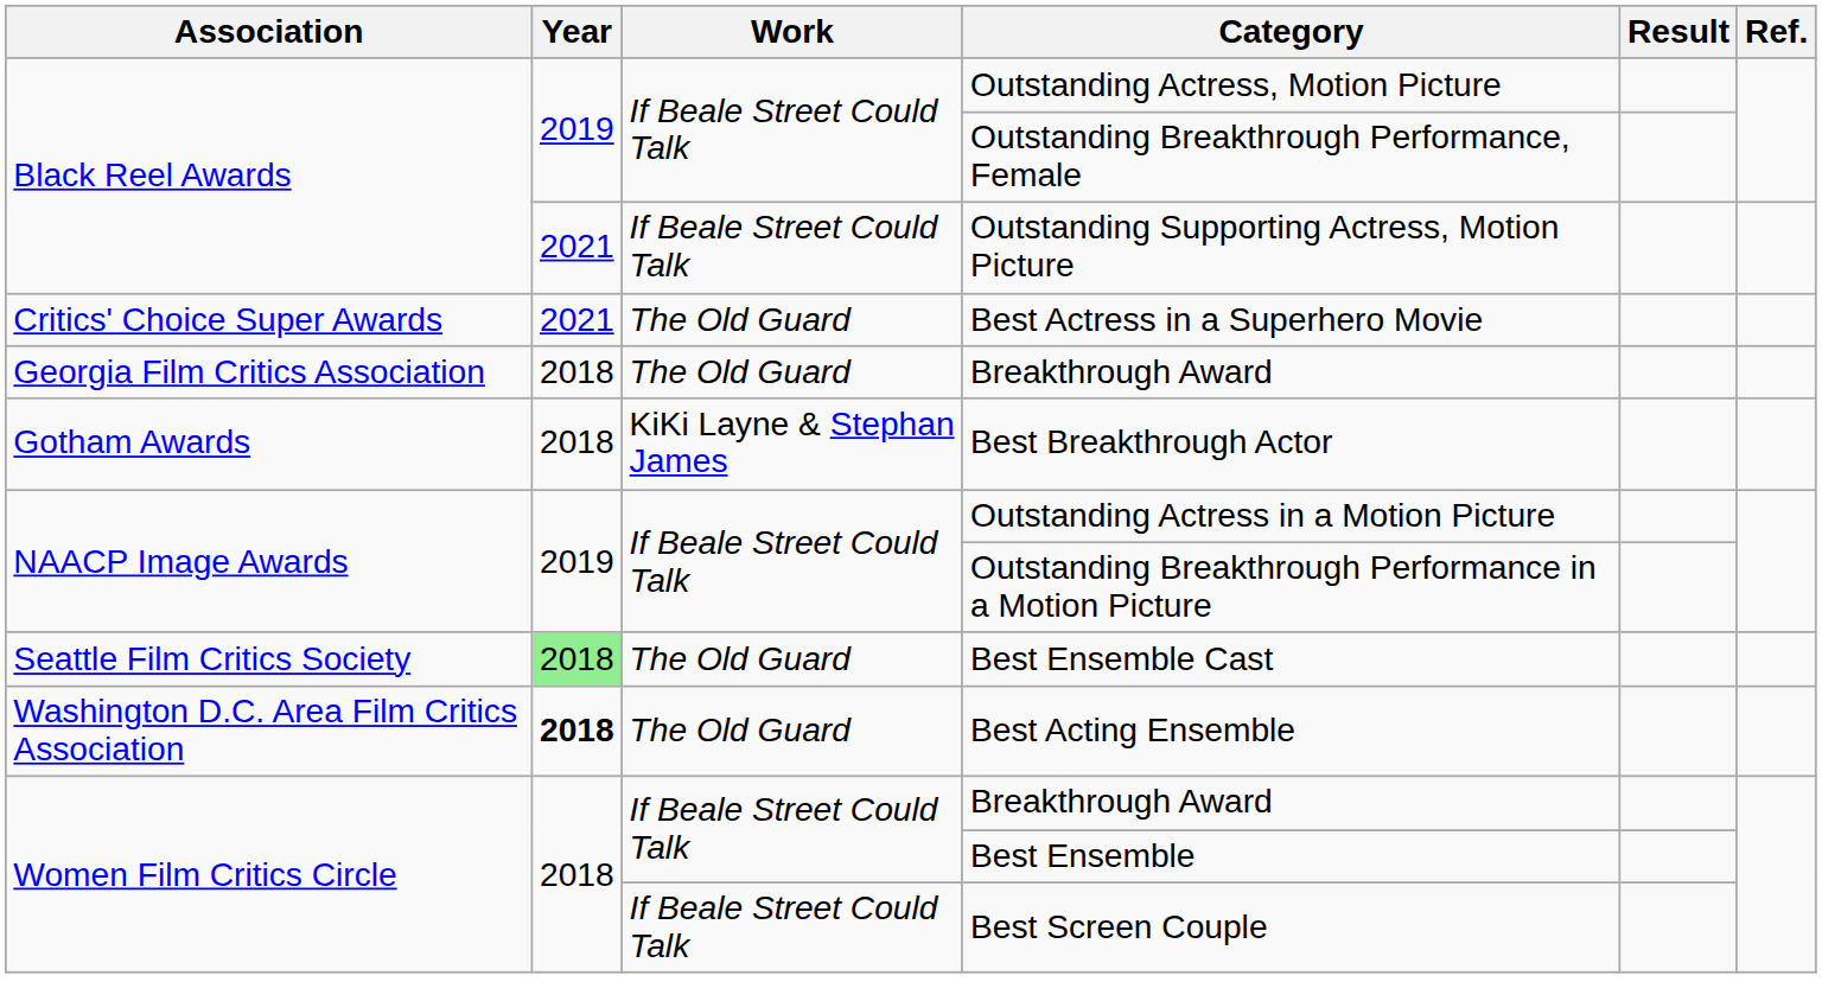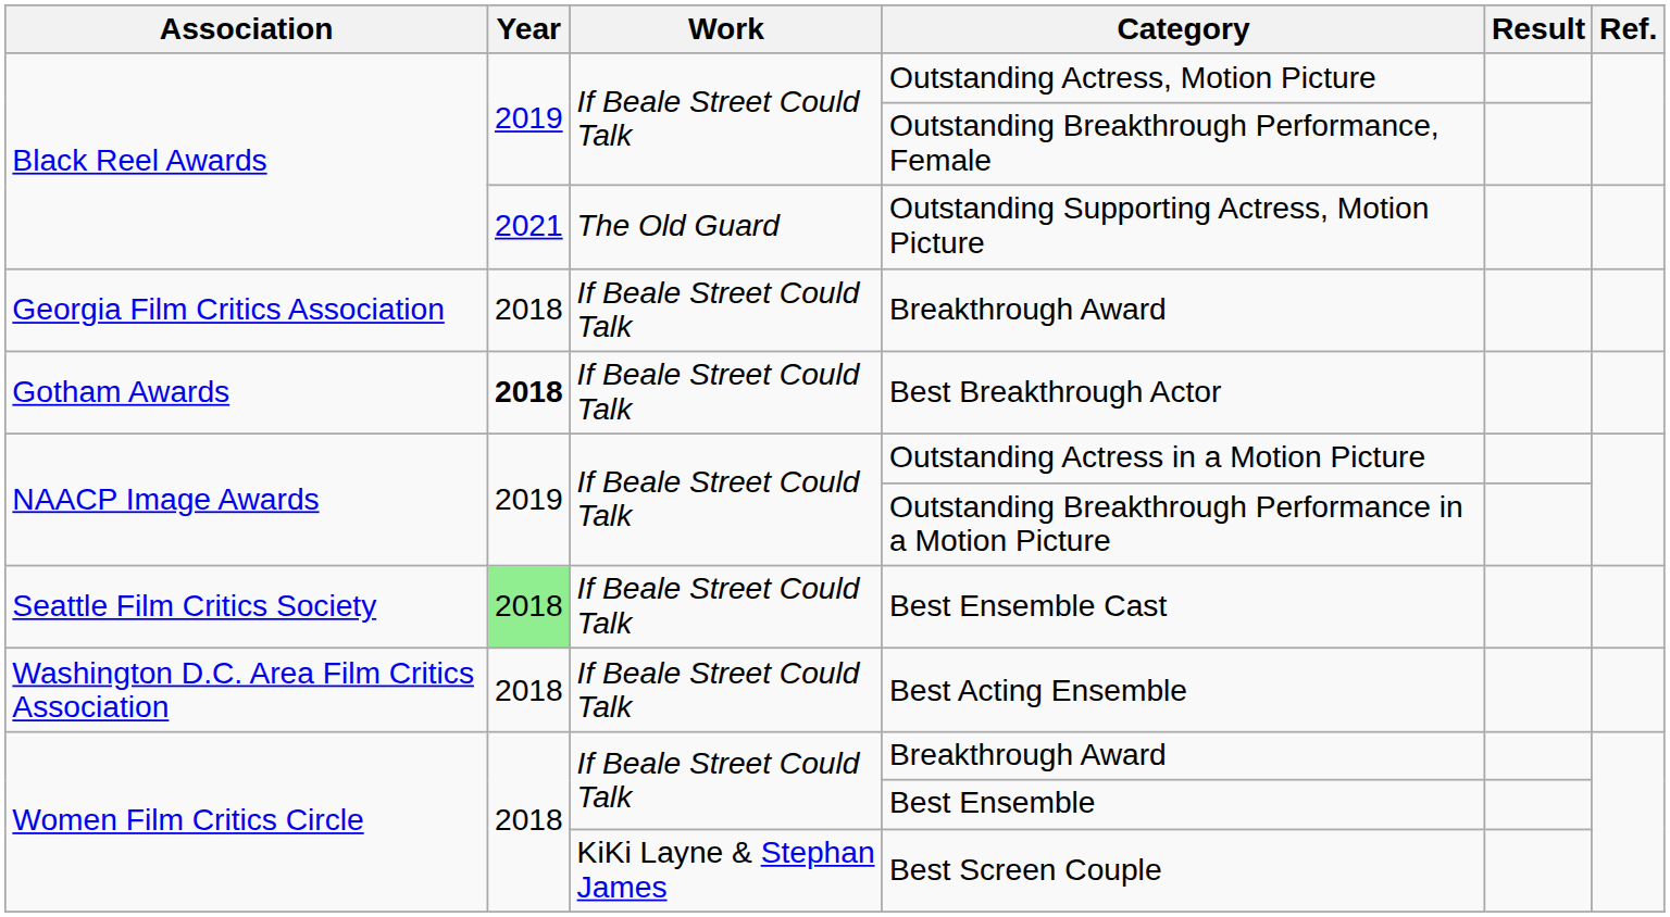 <table class="wikitable">
 <tr>
 <th>Association</th>
 <th>Year</th>
 <th>Work</th>
 <th>Category</th>
 <th>Result</th>
 <th>Ref.</th>
 </tr>
 <tr>
 <td rowspan="3"><a href='#'>Black Reel Awards</a></td>
 <td rowspan="2"><a href='#'>2019</a></td>
 <td rowspan="2"><em>If Beale Street Could Talk</em></td>
 <td>Outstanding Actress, Motion Picture</td>
 <td></td>
 <td rowspan="2"></td>
 </tr>
 <tr>
 <td>Outstanding Breakthrough Performance, Female</td>
 <td></td>
 </tr>
 <tr>
 <td><a href='#'>2021</a></td>
-<td><em>If Beale Street Could Talk</em></td>
+<td><em>The Old Guard</em></td>
 <td>Outstanding Supporting Actress, Motion Picture</td>
-<td></td>
-<td></td>
-</tr>
-<tr>
-<td><a href='#'>Critics' Choice Super Awards</a></td>
-<td><a href='#'>2021</a></td>
-<td><em>The Old Guard</em></td>
-<td>Best Actress in a Superhero Movie</td>
 <td></td>
 <td></td>
 </tr>
 <tr>
 <td><a href='#'>Georgia Film Critics Association</a></td>
 <td>2018</td>
-<td><em>The Old Guard</em></td>
+<td><em>If Beale Street Could Talk</em></td>
 <td>Breakthrough Award</td>
 <td></td>
 <td></td>
 </tr>
 <tr>
 <td><a href='#'>Gotham Awards</a></td>
-<td>2018</td>
-<td>KiKi Layne & <a href='#'>Stephan James</a></td>
+<td><strong>2018</strong></td>
+<td><em>If Beale Street Could Talk</em></td>
 <td>Best Breakthrough Actor</td>
 <td></td>
 <td></td>
 </tr>
 <tr>
 <td rowspan="2"><a href='#'>NAACP Image Awards</a></td>
 <td rowspan="2">2019</td>
 <td rowspan="2"><em>If Beale Street Could Talk</em></td>
 <td>Outstanding Actress in a Motion Picture</td>
 <td></td>
 <td rowspan="2"></td>
 </tr>
 <tr>
 <td>Outstanding Breakthrough Performance in a Motion Picture</td>
 <td></td>
 </tr>
 <tr>
 <td><a href='#'>Seattle Film Critics Society</a></td>
 <td style="background: lightgreen;">2018</td>
-<td><em>The Old Guard</em></td>
+<td><em>If Beale Street Could Talk</em></td>
 <td>Best Ensemble Cast</td>
 <td></td>
 <td></td>
 </tr>
 <tr>
 <td><a href='#'>Washington D.C. Area Film Critics Association</a></td>
-<td><strong>2018</strong></td>
-<td><em>The Old Guard</em></td>
+<td>2018</td>
+<td><em>If Beale Street Could Talk</em></td>
 <td>Best Acting Ensemble</td>
 <td></td>
 <td></td>
 </tr>
 <tr>
 <td rowspan="3"><a href='#'>Women Film Critics Circle</a></td>
 <td rowspan="3">2018</td>
 <td rowspan="2"><em>If Beale Street Could Talk</em></td>
 <td>Breakthrough Award</td>
 <td></td>
 <td rowspan="3"></td>
 </tr>
 <tr>
 <td>Best Ensemble</td>
 <td></td>
 </tr>
 <tr>
-<td><em>If Beale Street Could Talk</em></td>
+<td>KiKi Layne & <a href='#'>Stephan James</a></td>
 <td>Best Screen Couple</td>
 <td></td>
 </tr>
 </table>
